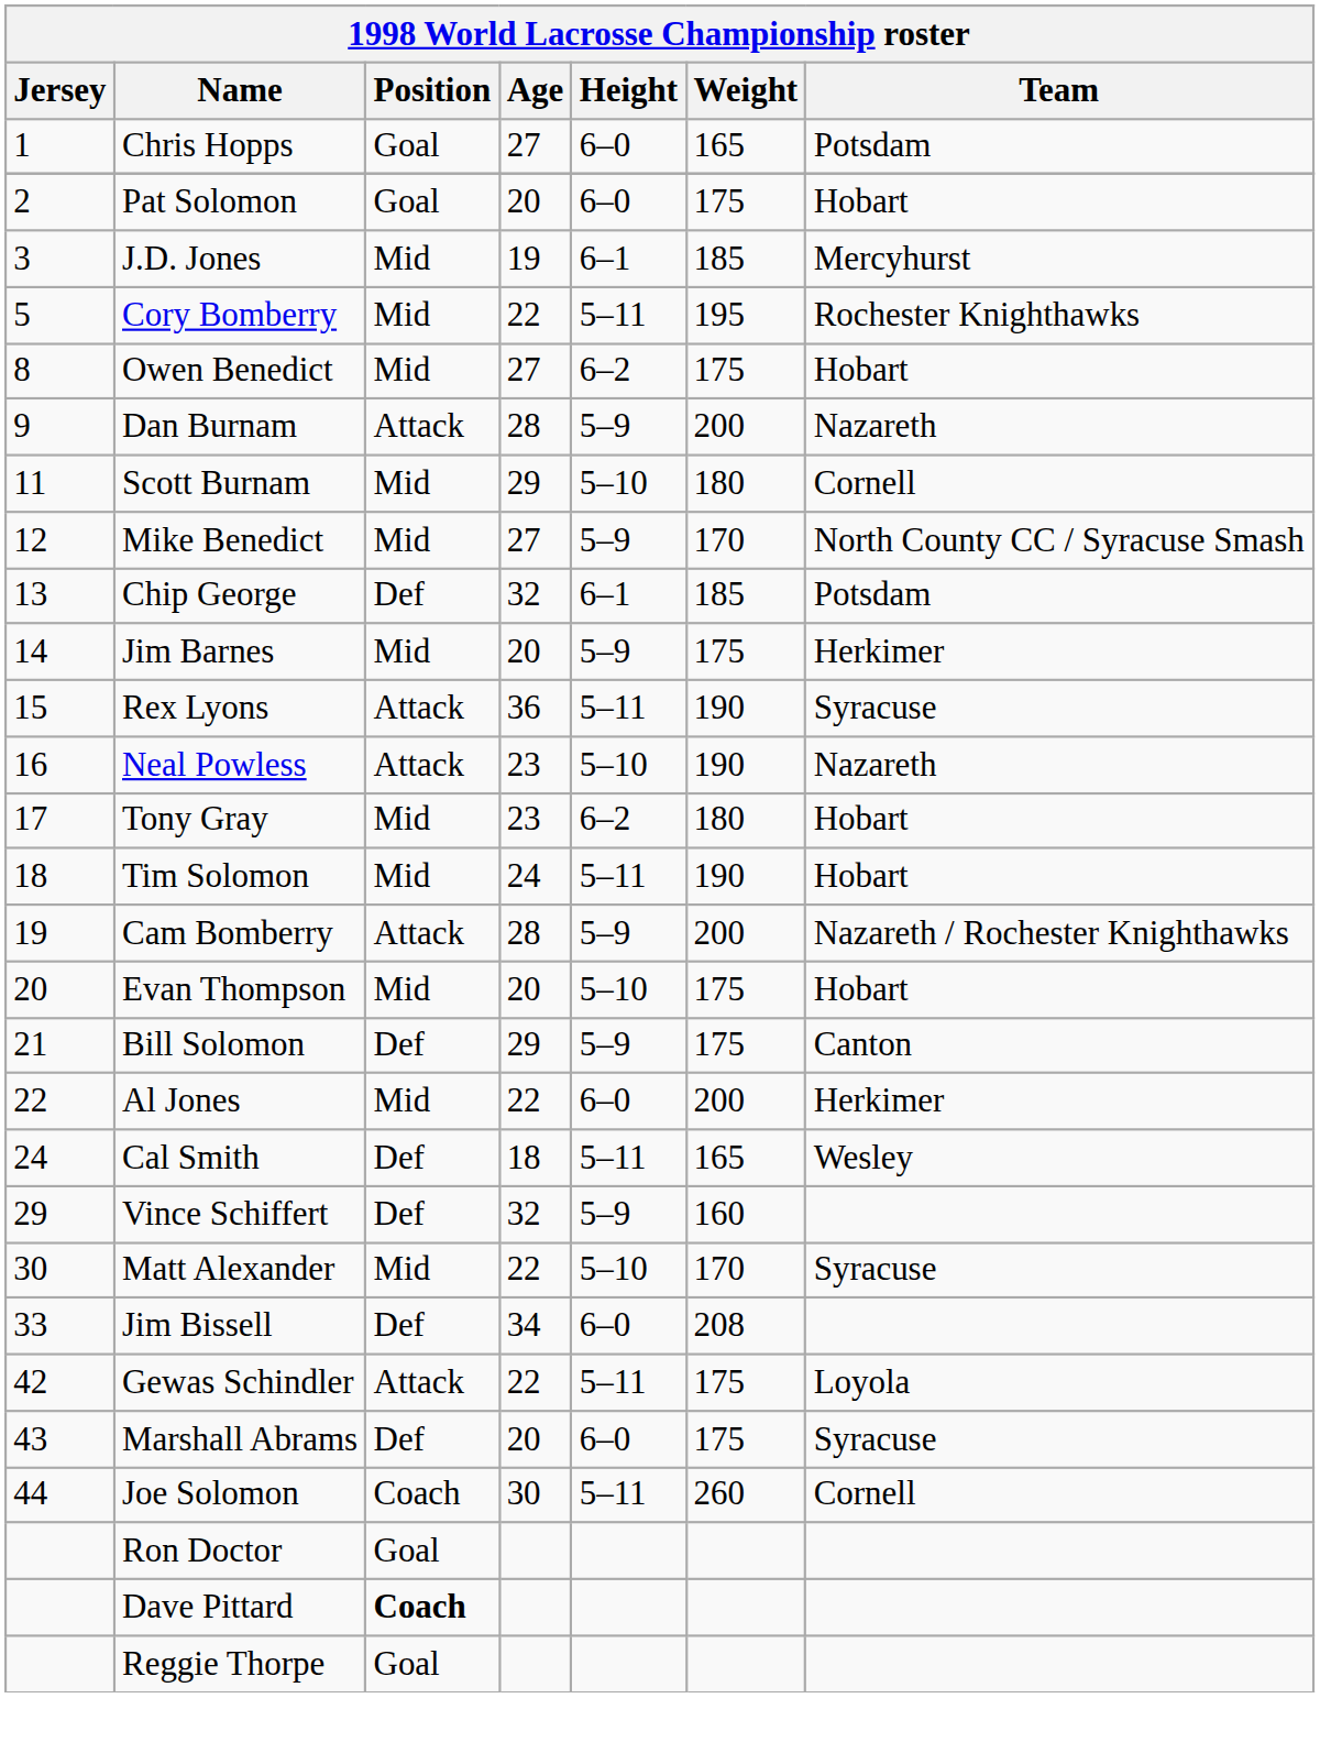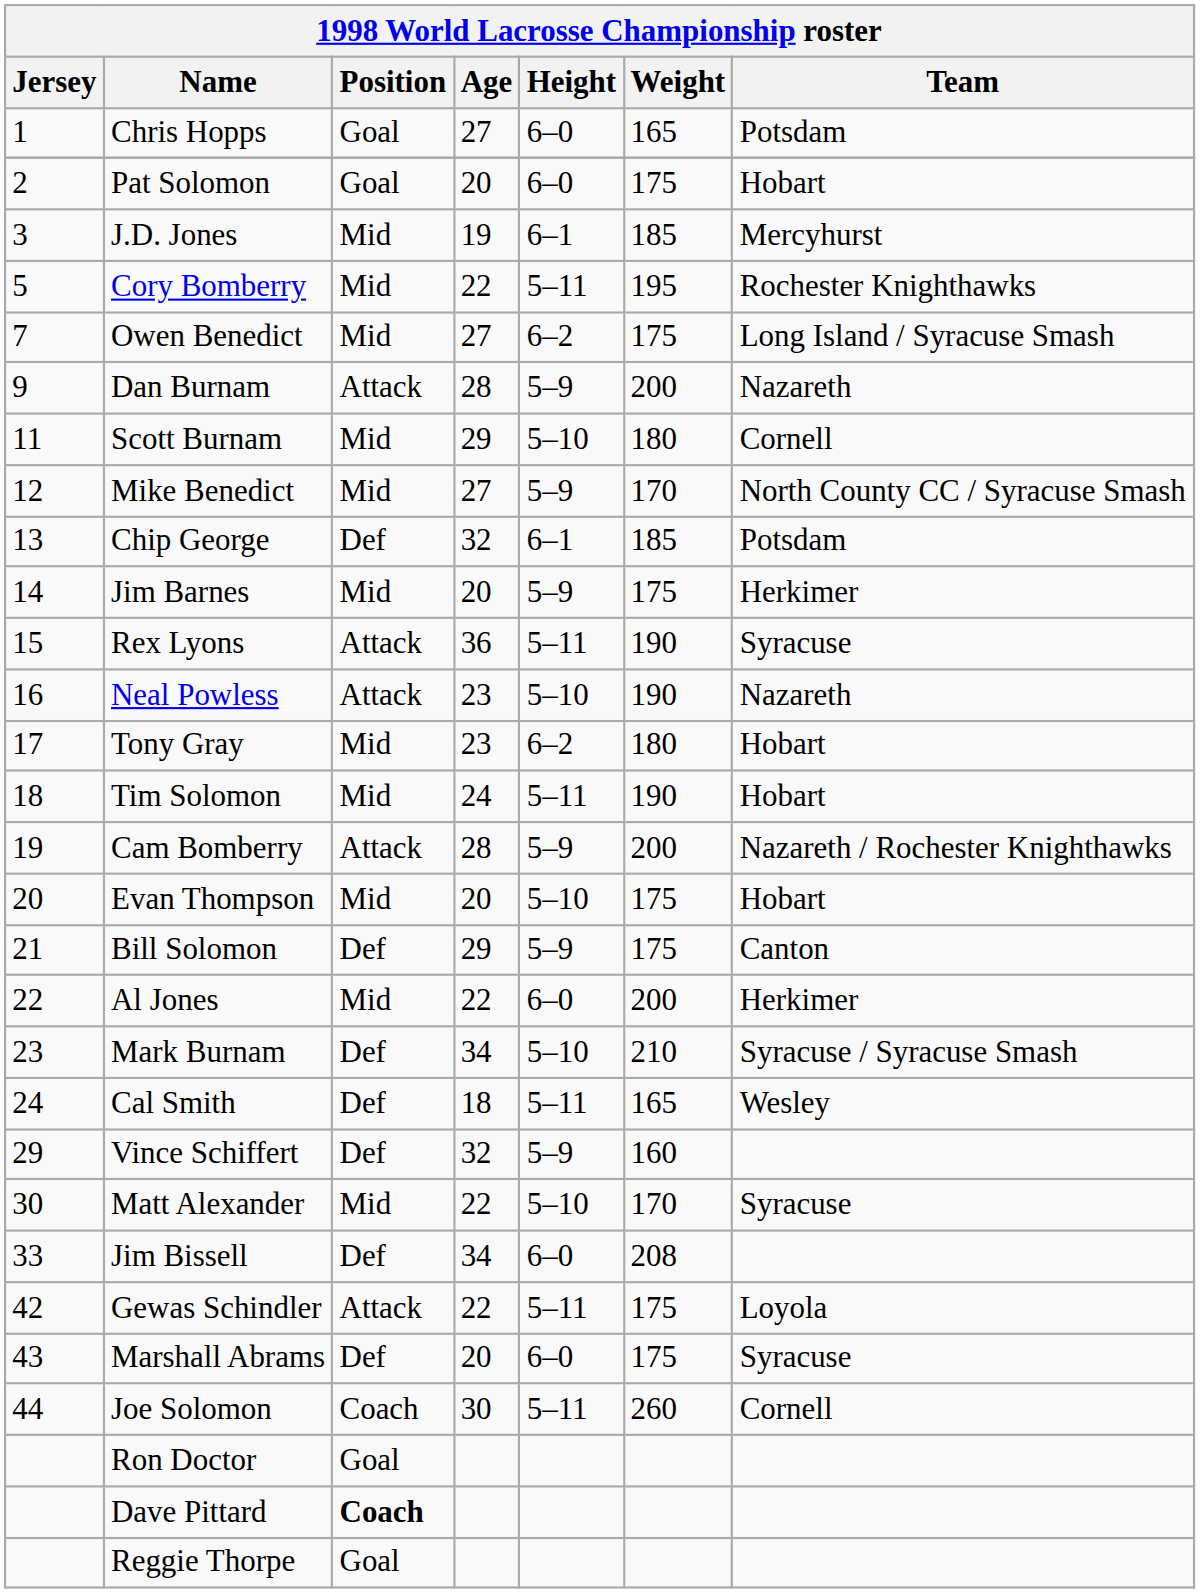 <table class="wikitable collapsible collapsed" style="font-size: 90%">
 <tr>
 <th colspan="7"><a href='#'>1998 World Lacrosse Championship</a> roster</th>
 </tr>
 <tr>
 <th>Jersey</th>
 <th>Name</th>
 <th>Position</th>
 <th>Age</th>
 <th>Height</th>
 <th>Weight</th>
 <th>Team</th>
 </tr>
 <tr>
 <td>1</td>
 <td>Chris Hopps</td>
 <td>Goal</td>
 <td>27</td>
 <td>6–0</td>
 <td>165</td>
 <td>Potsdam</td>
 </tr>
 <tr>
 </tr>
 <tr>
 <td>2</td>
 <td>Pat Solomon</td>
 <td>Goal</td>
 <td>20</td>
 <td>6–0</td>
 <td>175</td>
 <td>Hobart</td>
 </tr>
 <tr>
 <td>3</td>
 <td>J.D. Jones</td>
 <td>Mid</td>
 <td>19</td>
 <td>6–1</td>
 <td>185</td>
 <td>Mercyhurst</td>
 </tr>
 <tr>
 <td>5</td>
 <td><a href='#'>Cory Bomberry</a></td>
 <td>Mid</td>
 <td>22</td>
 <td>5–11</td>
 <td>195</td>
 <td>Rochester Knighthawks</td>
 </tr>
 <tr>
-<td>8</td>
+<td>7</td>
 <td>Owen Benedict</td>
 <td>Mid</td>
 <td>27</td>
 <td>6–2</td>
 <td>175</td>
-<td>Hobart</td>
+<td>Long Island / Syracuse Smash</td>
 </tr>
 <tr>
 <td>9</td>
 <td>Dan Burnam</td>
 <td>Attack</td>
 <td>28</td>
 <td>5–9</td>
 <td>200</td>
 <td>Nazareth</td>
 </tr>
 <tr>
 <td>11</td>
 <td>Scott Burnam</td>
 <td>Mid</td>
 <td>29</td>
 <td>5–10</td>
 <td>180</td>
 <td>Cornell</td>
 </tr>
 <tr>
 <td>12</td>
 <td>Mike Benedict</td>
 <td>Mid</td>
 <td>27</td>
 <td>5–9</td>
 <td>170</td>
 <td>North County CC / Syracuse Smash</td>
 </tr>
 <tr>
 <td>13</td>
 <td>Chip George</td>
 <td>Def</td>
 <td>32</td>
 <td>6–1</td>
 <td>185</td>
 <td>Potsdam</td>
 </tr>
 <tr>
 <td>14</td>
 <td>Jim Barnes</td>
 <td>Mid</td>
 <td>20</td>
 <td>5–9</td>
 <td>175</td>
 <td>Herkimer</td>
 </tr>
 <tr>
 <td>15</td>
 <td>Rex Lyons</td>
 <td>Attack</td>
 <td>36</td>
 <td>5–11</td>
 <td>190</td>
 <td>Syracuse</td>
 </tr>
 <tr>
 <td>16</td>
 <td><a href='#'>Neal Powless</a></td>
 <td>Attack</td>
 <td>23</td>
 <td>5–10</td>
 <td>190</td>
 <td>Nazareth</td>
 </tr>
 <tr>
 <td>17</td>
 <td>Tony Gray</td>
 <td>Mid</td>
 <td>23</td>
 <td>6–2</td>
 <td>180</td>
 <td>Hobart</td>
 </tr>
 <tr>
 <td>18</td>
 <td>Tim Solomon</td>
 <td>Mid</td>
 <td>24</td>
 <td>5–11</td>
 <td>190</td>
 <td>Hobart</td>
 </tr>
 <tr>
 <td>19</td>
 <td>Cam Bomberry</td>
 <td>Attack</td>
 <td>28</td>
 <td>5–9</td>
 <td>200</td>
 <td>Nazareth / Rochester Knighthawks</td>
 </tr>
 <tr>
 <td>20</td>
 <td>Evan Thompson</td>
 <td>Mid</td>
 <td>20</td>
 <td>5–10</td>
 <td>175</td>
 <td>Hobart</td>
 </tr>
 <tr>
 <td>21</td>
 <td>Bill Solomon</td>
 <td>Def</td>
 <td>29</td>
 <td>5–9</td>
 <td>175</td>
 <td>Canton</td>
 </tr>
 <tr>
 <td>22</td>
 <td>Al Jones</td>
 <td>Mid</td>
 <td>22</td>
 <td>6–0</td>
 <td>200</td>
 <td>Herkimer</td>
 </tr>
 <tr>
+<td>23</td>
+<td>Mark Burnam</td>
+<td>Def</td>
+<td>34</td>
+<td>5–10</td>
+<td>210</td>
+<td>Syracuse / Syracuse Smash</td>
+</tr>
+<tr>
 <td>24</td>
 <td>Cal Smith</td>
 <td>Def</td>
 <td>18</td>
 <td>5–11</td>
 <td>165</td>
 <td>Wesley</td>
 </tr>
 <tr>
 <td>29</td>
 <td>Vince Schiffert</td>
 <td>Def</td>
 <td>32</td>
 <td>5–9</td>
 <td>160</td>
 <td></td>
 </tr>
 <tr>
 <td>30</td>
 <td>Matt Alexander</td>
 <td>Mid</td>
 <td>22</td>
 <td>5–10</td>
 <td>170</td>
 <td>Syracuse</td>
 </tr>
 <tr>
 <td>33</td>
 <td>Jim Bissell</td>
 <td>Def</td>
 <td>34</td>
 <td>6–0</td>
 <td>208</td>
 <td></td>
 </tr>
 <tr>
 <td>42</td>
 <td>Gewas Schindler</td>
 <td>Attack</td>
 <td>22</td>
 <td>5–11</td>
 <td>175</td>
 <td>Loyola</td>
 </tr>
 <tr>
 <td>43</td>
 <td>Marshall Abrams</td>
 <td>Def</td>
 <td>20</td>
 <td>6–0</td>
 <td>175</td>
 <td>Syracuse</td>
 </tr>
 <tr>
 <td>44</td>
 <td>Joe Solomon</td>
 <td>Coach</td>
 <td>30</td>
 <td>5–11</td>
 <td>260</td>
 <td>Cornell</td>
 </tr>
 <tr>
 <td></td>
 <td>Ron Doctor</td>
 <td>Goal</td>
 <td></td>
 <td></td>
 <td></td>
 <td></td>
 </tr>
 <tr>
 <td></td>
 <td>Dave Pittard</td>
 <td><strong>Coach</strong></td>
 <td></td>
 <td></td>
 <td></td>
 <td></td>
 </tr>
 <tr>
 <td></td>
 <td>Reggie Thorpe</td>
 <td>Goal</td>
 <td></td>
 <td></td>
 <td></td>
 <td></td>
 </tr>
 </table>
